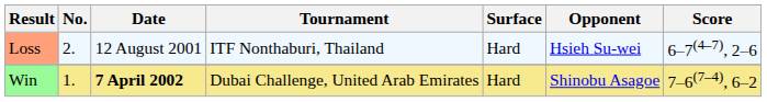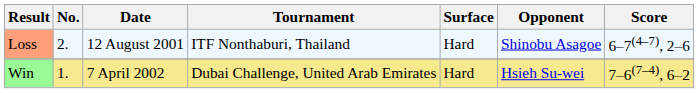 <table class="sortable wikitable" style="font-size:97%;">
 <tr>
 <th>Result</th>
 <th>No.</th>
 <th>Date</th>
 <th>Tournament</th>
 <th>Surface</th>
 <th>Opponent</th>
 <th class="unsortable">Score</th>
 </tr>
 <tr style="background:#f0f8ff;">
 <td style="background:#ffa07a;">Loss</td>
 <td>2.</td>
 <td>12 August 2001</td>
 <td style="background:#f0f8ff;">ITF Nonthaburi, Thailand</td>
 <td>Hard</td>
-<td> <a href='#'>Hsieh Su-wei</a></td>
+<td> <a href='#'>Shinobu Asagoe</a></td>
 <td>6–7<sup>(4–7)</sup>, 2–6</td>
 </tr>
 <tr>
 </tr>
 <tr style="background:#f7e98e;">
 <td style="background:#98fb98;">Win</td>
 <td>1.</td>
-<td><strong>7 April 2002</strong></td>
+<td>7 April 2002</td>
 <td style="background:#f7e98e;">Dubai Challenge, United Arab Emirates</td>
 <td>Hard</td>
-<td> <a href='#'>Shinobu Asagoe</a></td>
+<td> <a href='#'>Hsieh Su-wei</a></td>
 <td>7–6<sup>(7–4)</sup>, 6–2</td>
 </tr>
 </table>
